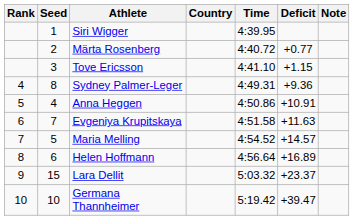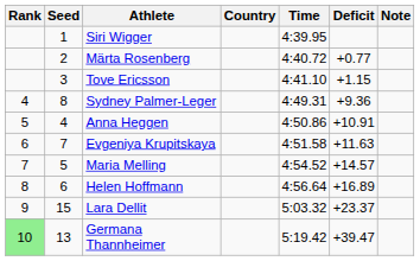 <table class="wikitable sortable" style="text-align:center" width=55%>
 <tr>
 <th>Rank</th>
 <th>Seed</th>
 <th>Athlete</th>
 <th>Country</th>
 <th>Time</th>
 <th>Deficit</th>
 <th>Note</th>
 </tr>
 <tr>
 <td></td>
 <td>1</td>
 <td align=left><a href='#'>Siri Wigger</a></td>
 <td align=left></td>
 <td>4:39.95</td>
 <td></td>
 <td></td>
 </tr>
 <tr>
 <td></td>
 <td>2</td>
 <td align=left><a href='#'>Märta Rosenberg</a></td>
 <td align=left></td>
 <td>4:40.72</td>
 <td>+0.77</td>
 <td></td>
 </tr>
 <tr>
 <td></td>
 <td>3</td>
 <td align=left><a href='#'>Tove Ericsson</a></td>
 <td align=left></td>
 <td>4:41.10</td>
 <td>+1.15</td>
 <td></td>
 </tr>
 <tr>
 <td>4</td>
 <td>8</td>
 <td align=left><a href='#'>Sydney Palmer-Leger</a></td>
 <td align=left></td>
 <td>4:49.31</td>
 <td>+9.36</td>
 <td></td>
 </tr>
 <tr>
 <td>5</td>
 <td>4</td>
 <td align=left><a href='#'>Anna Heggen</a></td>
 <td align=left></td>
 <td>4:50.86</td>
 <td>+10.91</td>
 <td></td>
 </tr>
 <tr>
 <td>6</td>
 <td>7</td>
 <td align=left><a href='#'>Evgeniya Krupitskaya</a></td>
 <td align=left></td>
 <td>4:51.58</td>
 <td>+11.63</td>
 <td></td>
 </tr>
 <tr>
 <td>7</td>
 <td>5</td>
 <td align=left><a href='#'>Maria Melling</a></td>
 <td align=left></td>
 <td>4:54.52</td>
 <td>+14.57</td>
 <td></td>
 </tr>
 <tr>
 <td>8</td>
 <td>6</td>
 <td align=left><a href='#'>Helen Hoffmann</a></td>
 <td align=left></td>
 <td>4:56.64</td>
 <td>+16.89</td>
 <td></td>
 </tr>
 <tr>
 <td>9</td>
 <td>15</td>
 <td align=left><a href='#'>Lara Dellit</a></td>
 <td align=left></td>
 <td>5:03.32</td>
 <td>+23.37</td>
 <td></td>
 </tr>
 <tr>
-<td>10</td>
-<td>10</td>
+<td style="background: lightgreen;">10</td>
+<td>13</td>
 <td align=left><a href='#'>Germana Thannheimer</a></td>
 <td align=left></td>
 <td>5:19.42</td>
 <td>+39.47</td>
 <td></td>
 </tr>
 </table>
